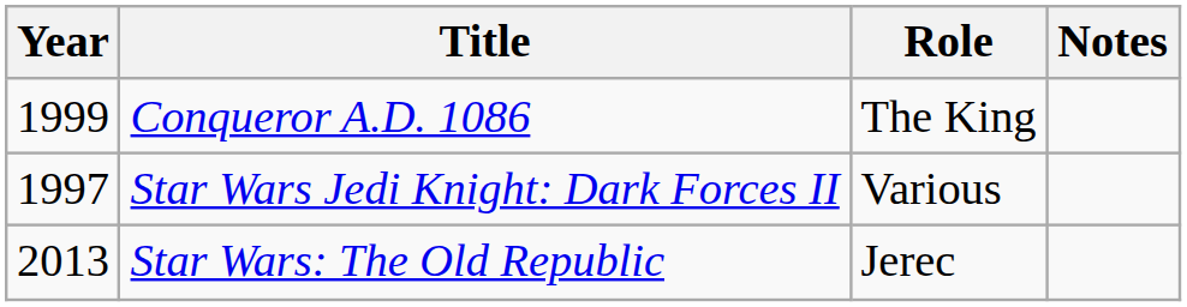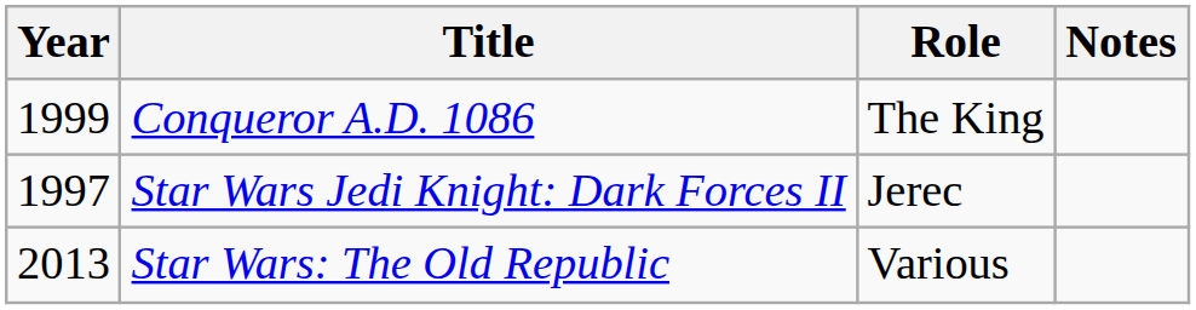 <table class="wikitable">
 <tr>
 <th>Year</th>
 <th>Title</th>
 <th>Role</th>
 <th>Notes</th>
 </tr>
 <tr>
 <td>1999</td>
 <td><em><a href='#'>Conqueror A.D. 1086</a></em></td>
 <td>The King</td>
 <td></td>
 </tr>
 <tr>
 <td>1997</td>
 <td><em><a href='#'>Star Wars Jedi Knight: Dark Forces II</a></em></td>
-<td>Various</td>
+<td>Jerec</td>
 <td></td>
 </tr>
 <tr>
 <td>2013</td>
 <td><em><a href='#'>Star Wars: The Old Republic</a></em></td>
-<td>Jerec</td>
+<td>Various</td>
 <td></td>
 </tr>
 </table>
